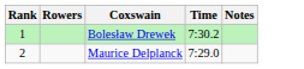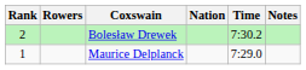 <table class="wikitable sortable" style="text-align:center">
 <tr>
 <th>Rank</th>
 <th>Rowers</th>
 <th>Coxswain</th>
+<th>Nation</th>
 <th>Time</th>
 <th>Notes</th>
 </tr>
 <tr bgcolor=bbf3bb>
-<td>1</td>
+<td>2</td>
 <td align=left></td>
 <td align=left><a href='#'>Bolesław Drewek</a></td>
+<td align=left></td>
 <td>7:30.2</td>
 <td></td>
 </tr>
 <tr>
-<td>2</td>
+<td>1</td>
 <td align=left></td>
 <td align=left><a href='#'>Maurice Delplanck</a></td>
+<td align=left></td>
 <td>7:29.0</td>
 <td></td>
 </tr>
 </table>
